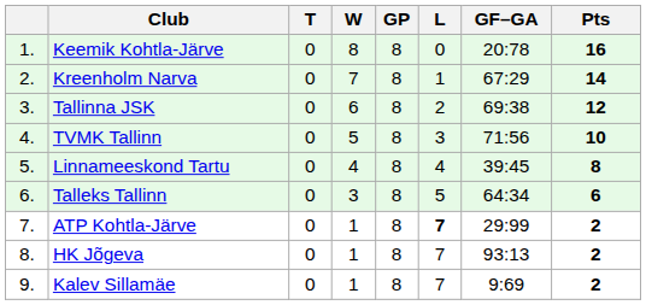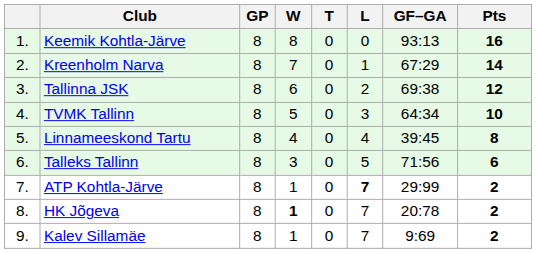 <table class="wikitable">
 <tr>
 <th width="30"></th>
 <th width="200">Club</th>
+<th width="30">GP</th>
+<th width="30">W</th>
 <th width="30">T</th>
-<th width="30">W</th>
-<th width="30">GP</th>
 <th width="30">L</th>
 <th width="70">GF–GA</th>
 <th width="70">Pts</th>
 </tr>
 <tr bgcolor="#e6fae6" align="center">
 <td>1.</td>
 <td align="left"><a href='#'>Keemik Kohtla-Järve</a></td>
-<td>0</td>
 <td>8</td>
 <td>8</td>
 <td>0</td>
-<td>20:78</td>
+<td>0</td>
+<td>93:13</td>
 <td><strong>16</strong></td>
 </tr>
 <tr bgcolor="#e6fae6" align="center">
 <td>2.</td>
 <td align="left"><a href='#'>Kreenholm Narva</a></td>
+<td>8</td>
+<td>7</td>
 <td>0</td>
-<td>7</td>
-<td>8</td>
 <td>1</td>
 <td>67:29</td>
 <td><strong>14</strong></td>
 </tr>
 <tr bgcolor="#e6fae6" align="center">
 <td>3.</td>
 <td align="left"><a href='#'>Tallinna JSK</a></td>
+<td>8</td>
+<td>6</td>
 <td>0</td>
-<td>6</td>
-<td>8</td>
 <td>2</td>
 <td>69:38</td>
 <td><strong>12</strong></td>
 </tr>
 <tr bgcolor="#e6fae6" align="center">
 <td>4.</td>
 <td align="left"><a href='#'>TVMK Tallinn</a></td>
+<td>8</td>
+<td>5</td>
 <td>0</td>
-<td>5</td>
-<td>8</td>
 <td>3</td>
-<td>71:56</td>
+<td>64:34</td>
 <td><strong>10</strong></td>
 </tr>
 <tr bgcolor="#e6fae6" align="center">
 <td>5.</td>
 <td align="left"><a href='#'>Linnameeskond Tartu</a></td>
+<td>8</td>
+<td>4</td>
 <td>0</td>
-<td>4</td>
-<td>8</td>
 <td>4</td>
 <td>39:45</td>
 <td><strong>8</strong></td>
 </tr>
 <tr bgcolor="#e6fae6" align="center">
 <td>6.</td>
 <td align="left"><a href='#'>Talleks Tallinn</a></td>
+<td>8</td>
+<td>3</td>
 <td>0</td>
-<td>3</td>
-<td>8</td>
 <td>5</td>
-<td>64:34</td>
+<td>71:56</td>
 <td><strong>6</strong></td>
 </tr>
 <tr bgcolor="#FFFFFF" align="center">
 <td>7.</td>
 <td align="left"><a href='#'>ATP Kohtla-Järve</a></td>
+<td>8</td>
+<td>1</td>
 <td>0</td>
-<td>1</td>
-<td>8</td>
 <td><strong>7</strong></td>
 <td>29:99</td>
 <td><strong>2</strong></td>
 </tr>
 <tr bgcolor="#FFFFFF" align="center">
 <td>8.</td>
 <td align="left"><a href='#'>HK Jõgeva</a></td>
+<td>8</td>
+<td><strong>1</strong></td>
 <td>0</td>
-<td>1</td>
-<td>8</td>
 <td>7</td>
-<td>93:13</td>
+<td>20:78</td>
 <td><strong>2</strong></td>
 </tr>
 <tr bgcolor="#FFFFFF" align="center">
 <td>9.</td>
 <td align="left"><a href='#'>Kalev Sillamäe</a></td>
+<td>8</td>
+<td>1</td>
 <td>0</td>
-<td>1</td>
-<td>8</td>
 <td>7</td>
 <td>9:69</td>
 <td><strong>2</strong></td>
 </tr>
 </table>
